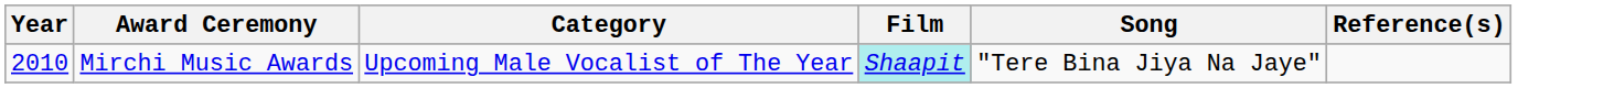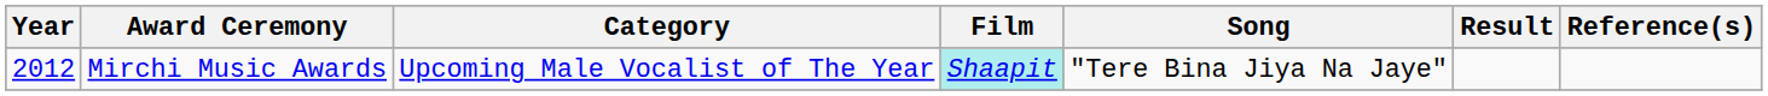 <table class="wikitable">
 <tr>
 <th>Year</th>
 <th>Award Ceremony</th>
 <th>Category</th>
 <th>Film</th>
 <th>Song</th>
+<th>Result</th>
 <th>Reference(s)</th>
 </tr>
 <tr>
-<td><a href='#'>2010</a></td>
+<td><a href='#'>2012</a></td>
 <td><a href='#'>Mirchi Music Awards</a></td>
 <td><a href='#'>Upcoming Male Vocalist of The Year</a></td>
 <td style="background: paleturquoise;"><em><a href='#'>Shaapit</a></em></td>
 <td>"Tere Bina Jiya Na Jaye"</td>
 <td></td>
+<td></td>
 </tr>
 </table>
